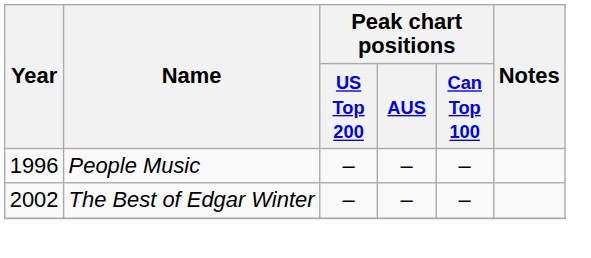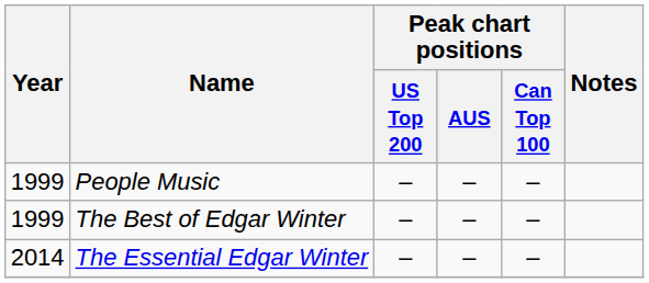 <table class="wikitable">
 <tr>
 <th rowspan="2">Year</th>
 <th rowspan="2">Name</th>
 <th colspan="3">Peak chart positions</th>
 <th rowspan="2">Notes</th>
 </tr>
 <tr>
 <th width="35"><small><a href='#'>US Top 200</a></small><br></th>
 <th width="35"><small><a href='#'>AUS</a></small><br></th>
 <th width="35"><small><a href='#'>Can Top 100</a></small><br></th>
 </tr>
 <tr>
-<td>1996</td>
+<td>1999</td>
 <td><em>People Music</em></td>
 <td style="text-align:center;">–</td>
 <td style="text-align:center;">–</td>
 <td style="text-align:center;">–</td>
 <td></td>
 </tr>
 <tr>
-<td>2002</td>
+<td>1999</td>
 <td><em>The Best of Edgar Winter</em></td>
+<td style="text-align:center;">–</td>
+<td style="text-align:center;">–</td>
+<td style="text-align:center;">–</td>
+<td></td>
+</tr>
+<tr>
+<td>2014</td>
+<td><em><a href='#'>The Essential Edgar Winter</a></em></td>
 <td style="text-align:center;">–</td>
 <td style="text-align:center;">–</td>
 <td style="text-align:center;">–</td>
 <td></td>
 </tr>
 <tr>
 </tr>
 </table>
